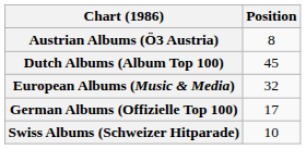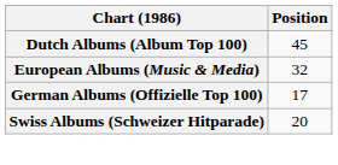 <table class="wikitable sortable plainrowheaders" style="text-align:center">
 <tr>
 <th scope="col">Chart (1986)</th>
 <th scope="col">Position</th>
-</tr>
-<tr>
-<th scope="row">Austrian Albums (Ö3 Austria)</th>
-<td>8</td>
 </tr>
 <tr>
 <th scope="row">Dutch Albums (Album Top 100)</th>
 <td>45</td>
 </tr>
 <tr>
 <th scope="row">European Albums (<em>Music & Media</em>)</th>
 <td>32</td>
 </tr>
 <tr>
 <th scope="row">German Albums (Offizielle Top 100)</th>
 <td>17</td>
 </tr>
 <tr>
 <th scope="row">Swiss Albums (Schweizer Hitparade)</th>
-<td>10</td>
+<td>20</td>
 </tr>
 </table>
